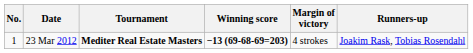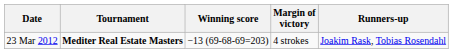 <table class="wikitable" style="font-size:95%;">
 <tr>
-<th>No.</th>
 <th>Date</th>
 <th>Tournament</th>
 <th>Winning score</th>
 <th>Margin of<br>victory</th>
 <th>Runners-up</th>
 </tr>
 <tr>
-<td align=center>1</td>
 <td>23 Mar <a href='#'>2012</a></td>
 <td><strong>Mediter Real Estate Masters</strong></td>
-<td><strong>−13 (69-68-69=203)</strong></td>
+<td>−13 (69-68-69=203)</td>
 <td>4 strokes</td>
 <td> <a href='#'>Joakim Rask</a>,  <a href='#'>Tobias Rosendahl</a></td>
 </tr>
 </table>
